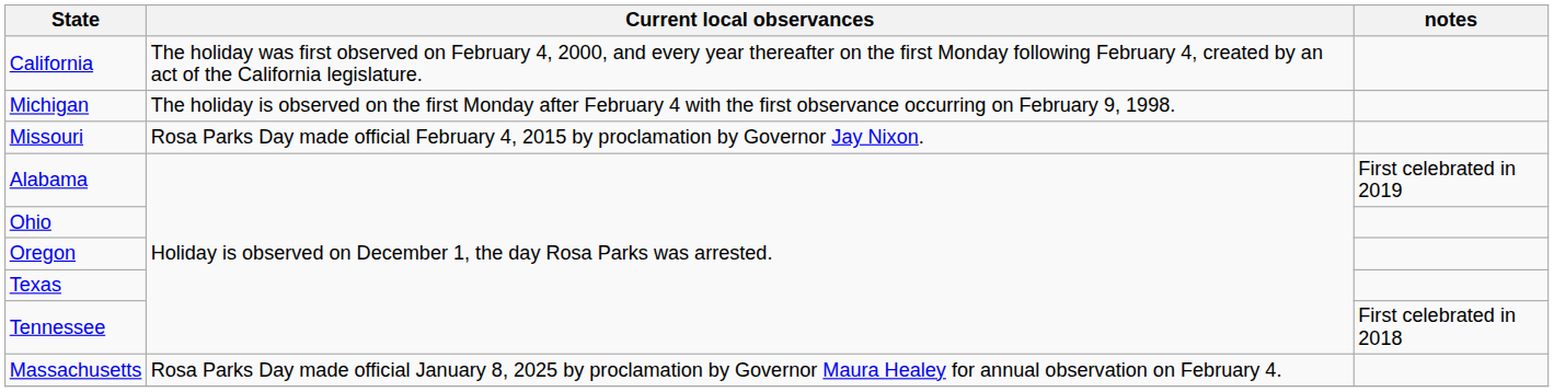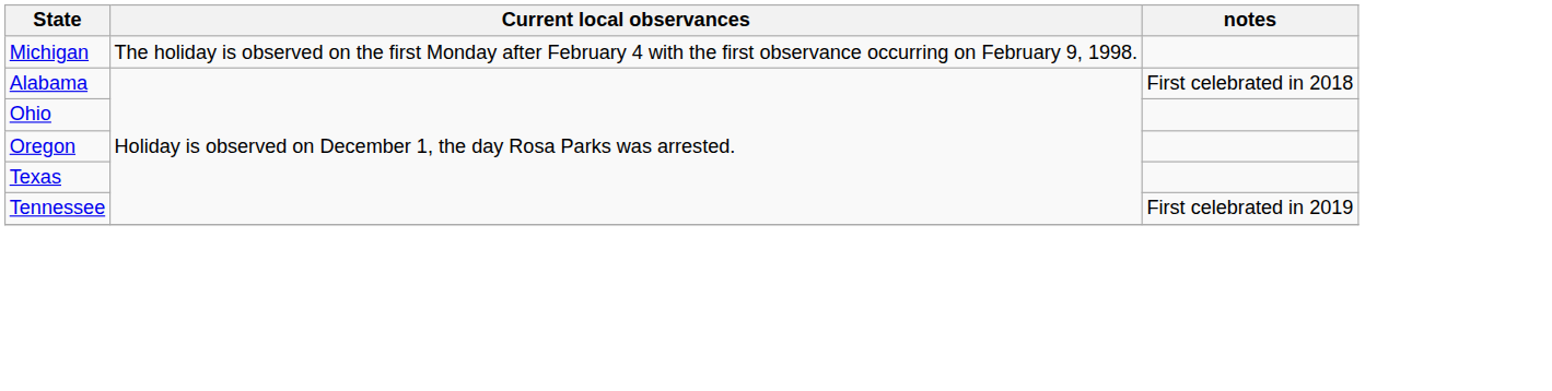 <table class="wikitable">
 <tr>
 <th colspan=1>State</th>
 <th>Current local observances</th>
 <th>notes</th>
 </tr>
 <tr>
-<td><a href='#'>California</a></td>
-<td>The holiday was first observed on February 4, 2000, and every year thereafter on the first Monday following February 4, created by an act of the California legislature.</td>
-<td></td>
-</tr>
-<tr>
 <td><a href='#'>Michigan</a></td>
 <td>The holiday is observed on the first Monday after February 4 with the first observance occurring on February 9, 1998.</td>
 <td></td>
 </tr>
 <tr>
-<td><a href='#'>Missouri</a></td>
-<td>Rosa Parks Day made official February 4, 2015 by proclamation by Governor <a href='#'>Jay Nixon</a>.</td>
-<td></td>
-</tr>
-<tr>
 <td><a href='#'>Alabama</a></td>
 <td rowspan=5>Holiday is observed on December 1, the day Rosa Parks was arrested.</td>
-<td>First celebrated in 2019</td>
+<td>First celebrated in 2018</td>
 </tr>
 <tr>
 <td><a href='#'>Ohio</a></td>
 <td></td>
 </tr>
 <tr>
 <td><a href='#'>Oregon</a></td>
 <td></td>
 </tr>
 <tr>
 <td><a href='#'>Texas</a></td>
 <td></td>
 </tr>
 <tr>
 <td><a href='#'>Tennessee</a></td>
-<td>First celebrated in 2018</td>
-</tr>
-<tr>
-<td><a href='#'>Massachusetts</a></td>
-<td>Rosa Parks Day made official January 8, 2025 by proclamation by Governor <a href='#'>Maura Healey</a> for annual observation on February 4.</td>
-<td></td>
+<td>First celebrated in 2019</td>
 </tr>
 <tr>
 </tr>
 </table>
